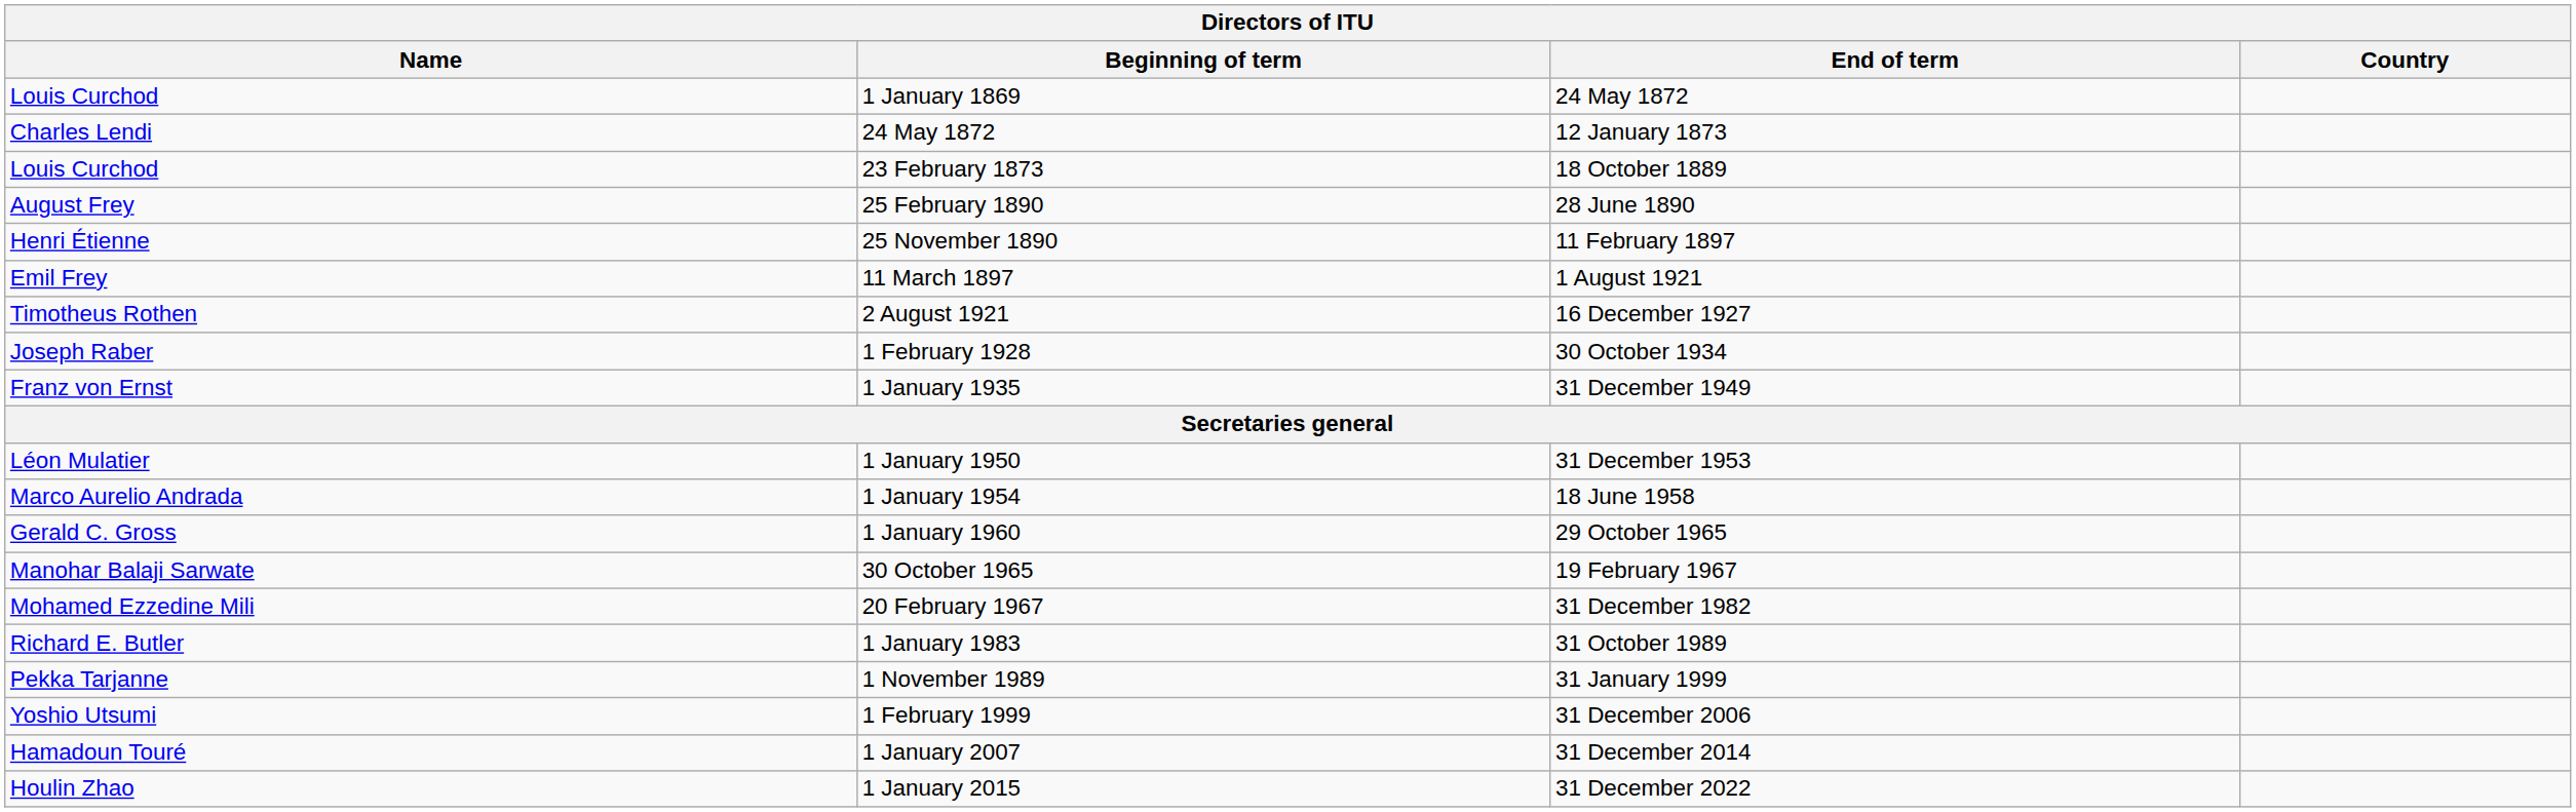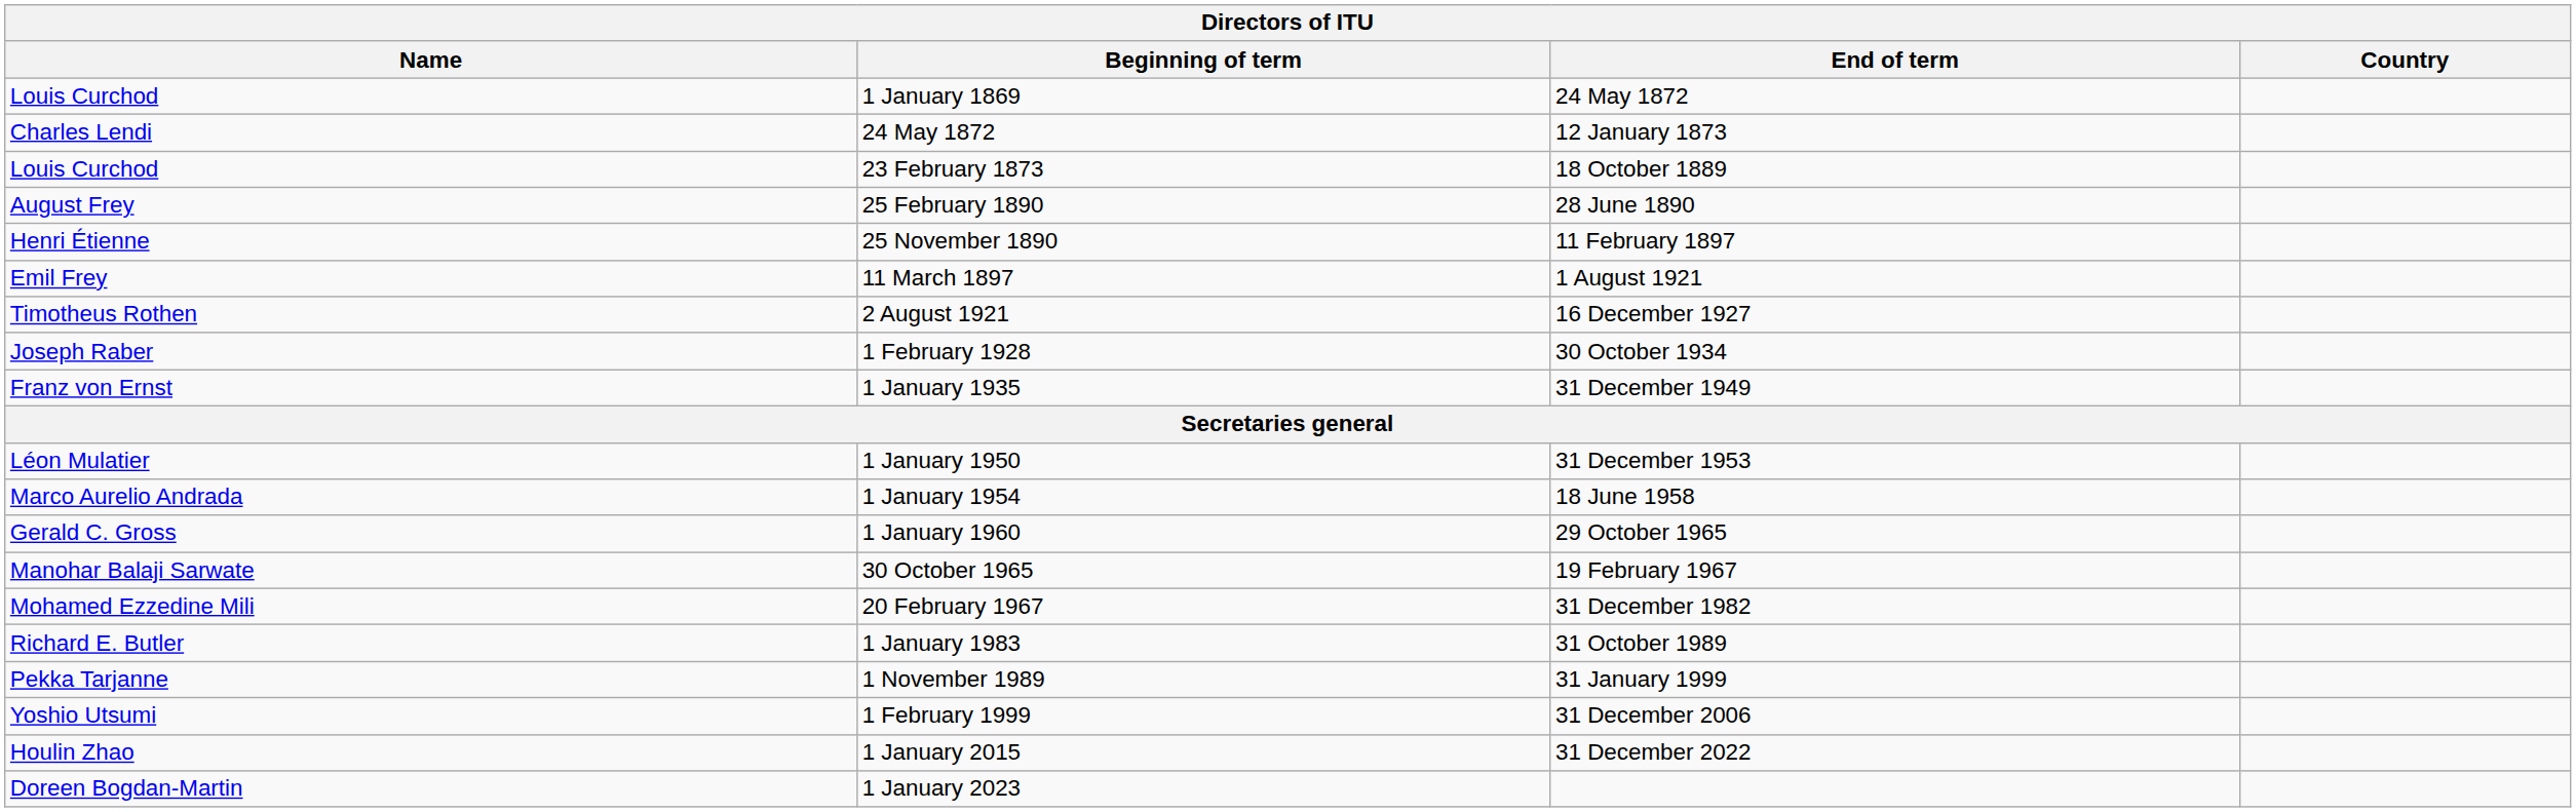 <table class="wikitable" style="width:90%;">
 <tr valign=top>
 <th colspan="4">Directors of ITU</th>
 </tr>
 <tr>
 <th>Name</th>
 <th>Beginning of term</th>
 <th>End of term</th>
 <th>Country</th>
 </tr>
 <tr>
 <td><a href='#'>Louis Curchod</a></td>
 <td>1 January 1869</td>
 <td>24 May 1872</td>
 <td></td>
 </tr>
 <tr>
 <td><a href='#'>Charles Lendi</a></td>
 <td>24 May 1872</td>
 <td>12 January 1873</td>
 <td></td>
 </tr>
 <tr>
 <td><a href='#'>Louis Curchod</a></td>
 <td>23 February 1873</td>
 <td>18 October 1889</td>
 <td></td>
 </tr>
 <tr>
 <td><a href='#'>August Frey</a></td>
 <td>25 February 1890</td>
 <td>28 June 1890</td>
 <td></td>
 </tr>
 <tr>
 <td><a href='#'>Henri Étienne</a></td>
 <td>25 November 1890</td>
 <td>11 February 1897</td>
 <td></td>
 </tr>
 <tr>
 <td><a href='#'>Emil Frey</a></td>
 <td>11 March 1897</td>
 <td>1 August 1921</td>
 <td></td>
 </tr>
 <tr>
 <td><a href='#'>Timotheus Rothen</a></td>
 <td>2 August 1921</td>
 <td>16 December 1927</td>
 <td></td>
 </tr>
 <tr>
 <td><a href='#'>Joseph Raber</a></td>
 <td>1 February 1928</td>
 <td>30 October 1934</td>
 <td></td>
 </tr>
 <tr>
 <td><a href='#'>Franz von Ernst</a></td>
 <td>1 January 1935</td>
 <td>31 December 1949</td>
 <td></td>
 </tr>
 <tr valign=top>
 <th colspan="4">Secretaries general</th>
 </tr>
 <tr>
 <td><a href='#'>Léon Mulatier</a></td>
 <td>1 January 1950</td>
 <td>31 December 1953</td>
 <td></td>
 </tr>
 <tr>
 <td><a href='#'>Marco Aurelio Andrada</a></td>
 <td>1 January 1954</td>
 <td>18 June 1958</td>
 <td></td>
 </tr>
 <tr>
 <td><a href='#'>Gerald C. Gross</a></td>
 <td>1 January 1960</td>
 <td>29 October 1965</td>
 <td></td>
 </tr>
 <tr>
 <td><a href='#'>Manohar Balaji Sarwate</a></td>
 <td>30 October 1965</td>
 <td>19 February 1967</td>
 <td></td>
 </tr>
 <tr>
 <td><a href='#'>Mohamed Ezzedine Mili</a></td>
 <td>20 February 1967</td>
 <td>31 December 1982</td>
 <td></td>
 </tr>
 <tr>
 <td><a href='#'>Richard E. Butler</a></td>
 <td>1 January 1983</td>
 <td>31 October 1989</td>
 <td></td>
 </tr>
 <tr>
 <td><a href='#'>Pekka Tarjanne</a></td>
 <td>1 November 1989</td>
 <td>31 January 1999</td>
 <td></td>
 </tr>
 <tr>
 <td><a href='#'>Yoshio Utsumi</a></td>
 <td>1 February 1999</td>
 <td>31 December 2006</td>
 <td></td>
 </tr>
 <tr>
-<td><a href='#'>Hamadoun Touré</a></td>
-<td>1 January 2007</td>
-<td>31 December 2014</td>
-<td></td>
-</tr>
-<tr>
 <td><a href='#'>Houlin Zhao</a></td>
 <td>1 January 2015</td>
 <td>31 December 2022</td>
 <td></td>
 </tr>
+<tr>
+<td><a href='#'>Doreen Bogdan-Martin</a></td>
+<td>1 January 2023</td>
+<td></td>
+<td></td>
+</tr>
 </table>
